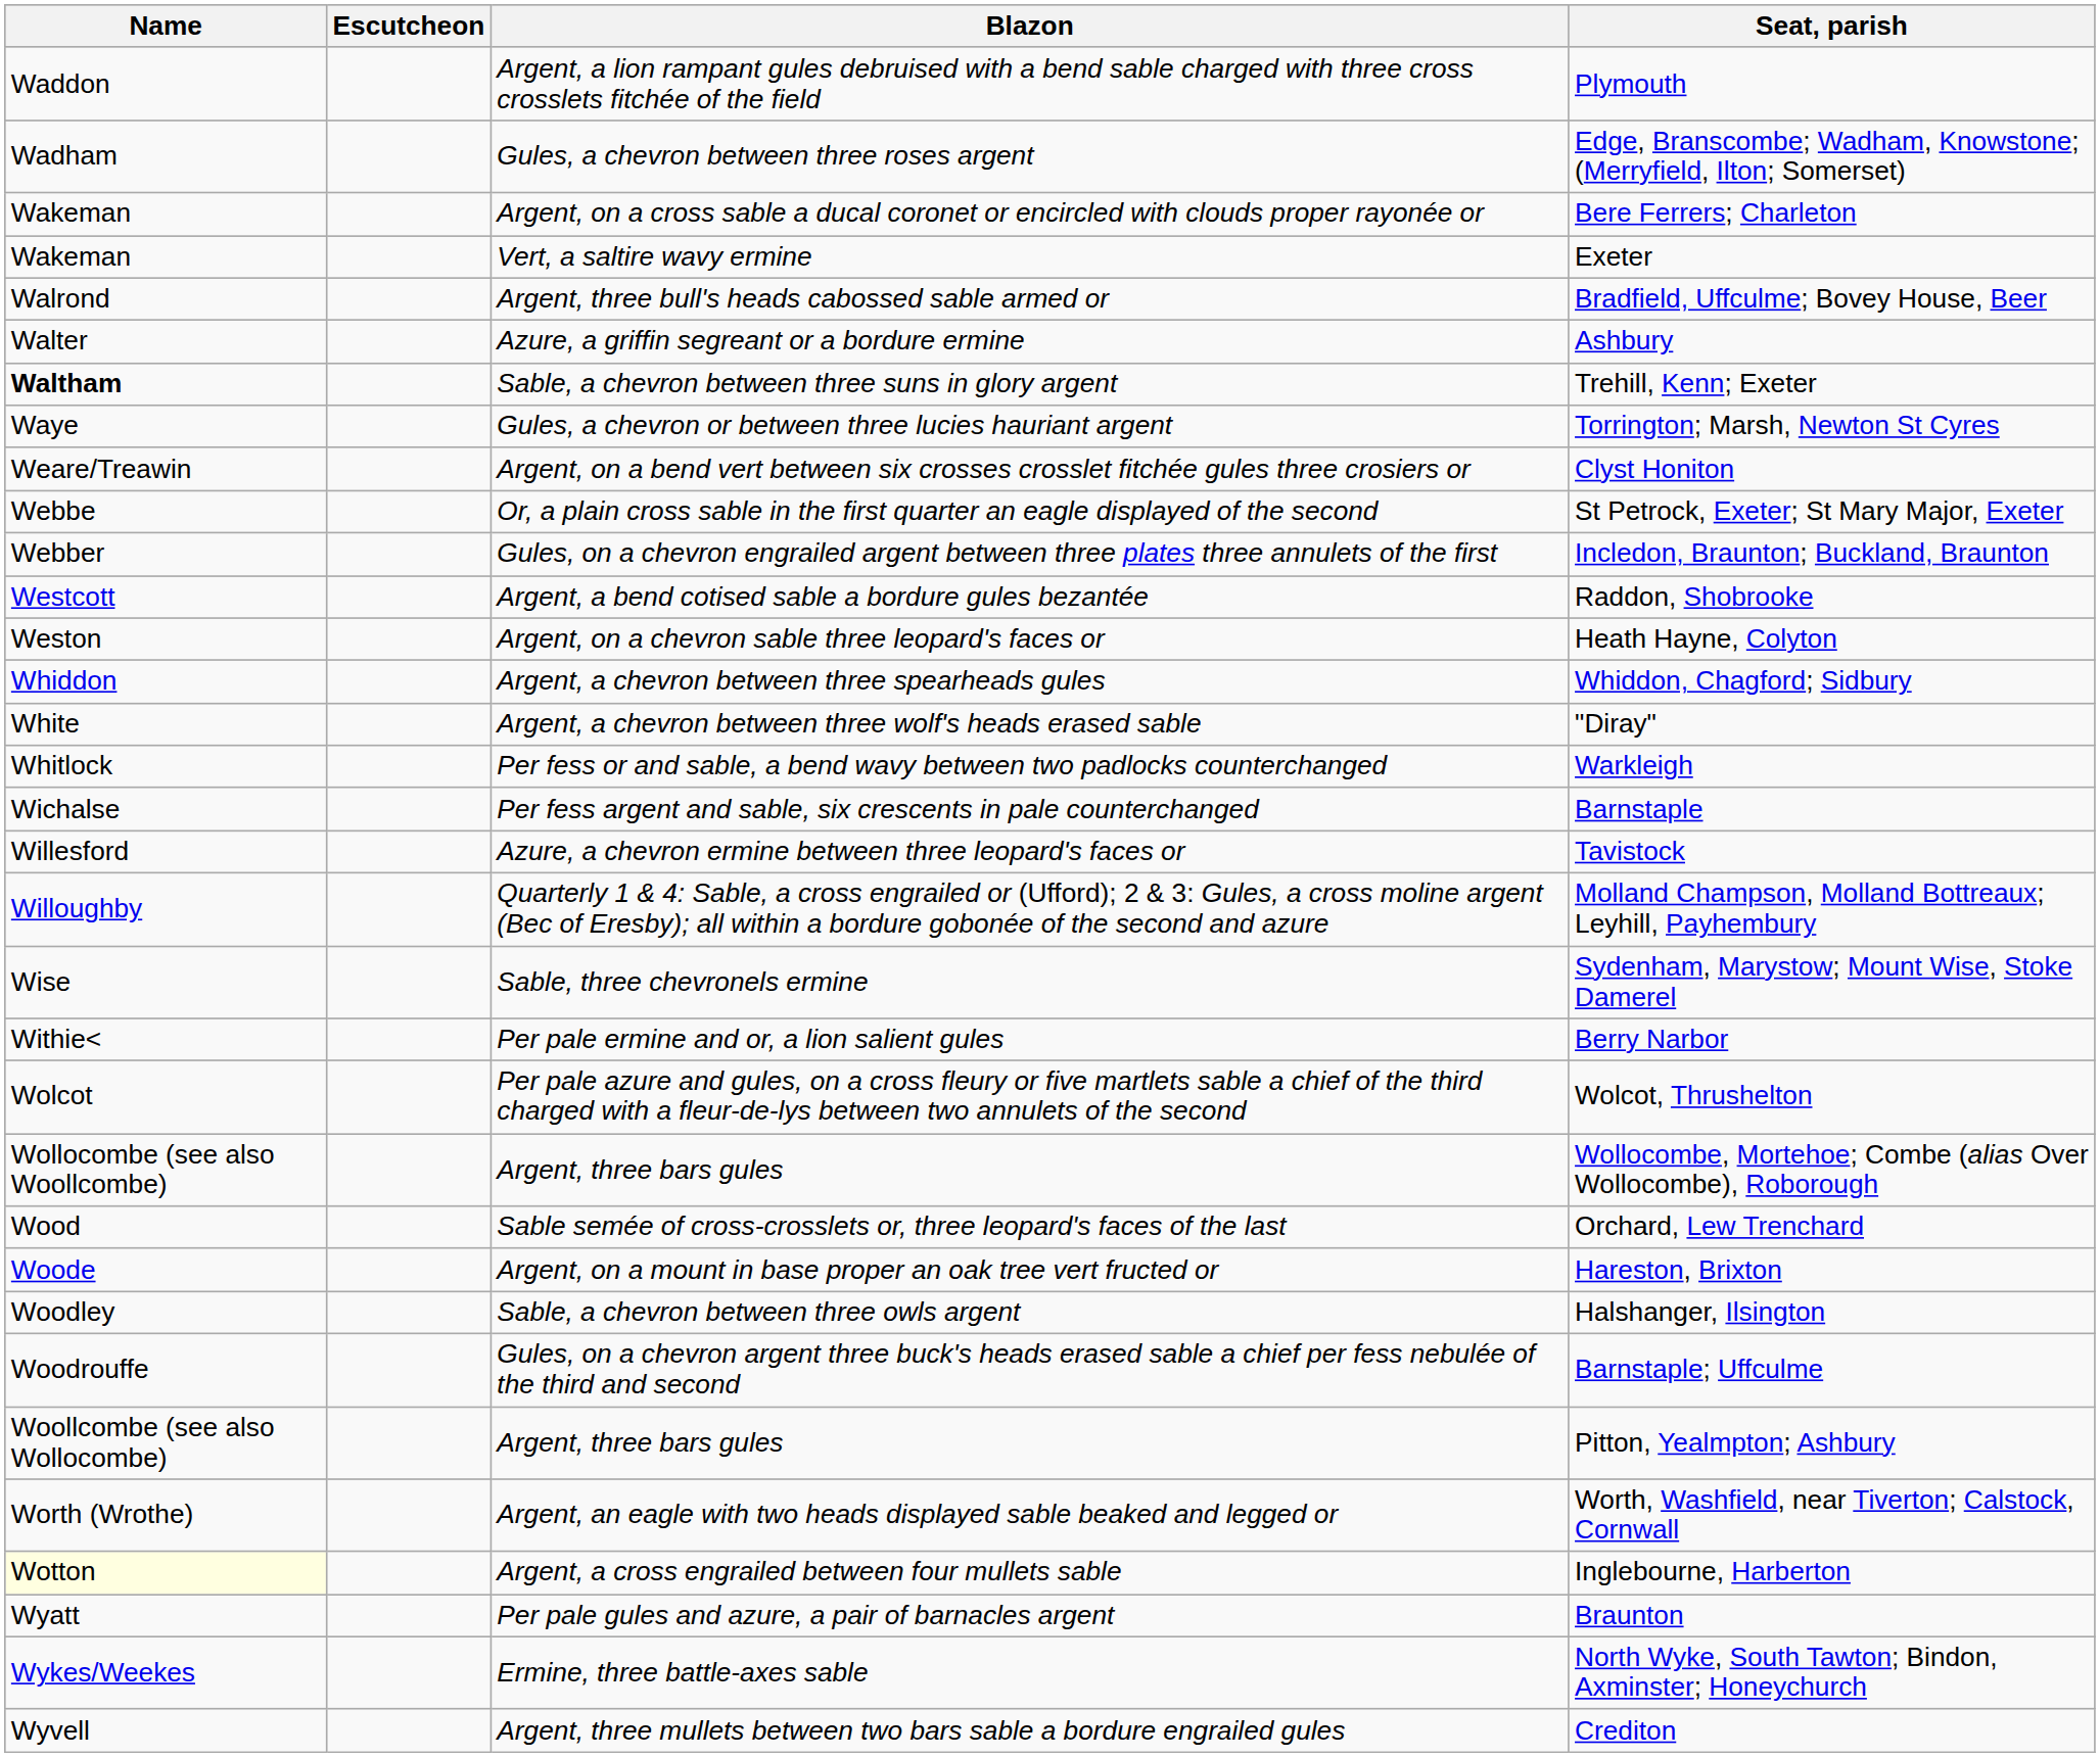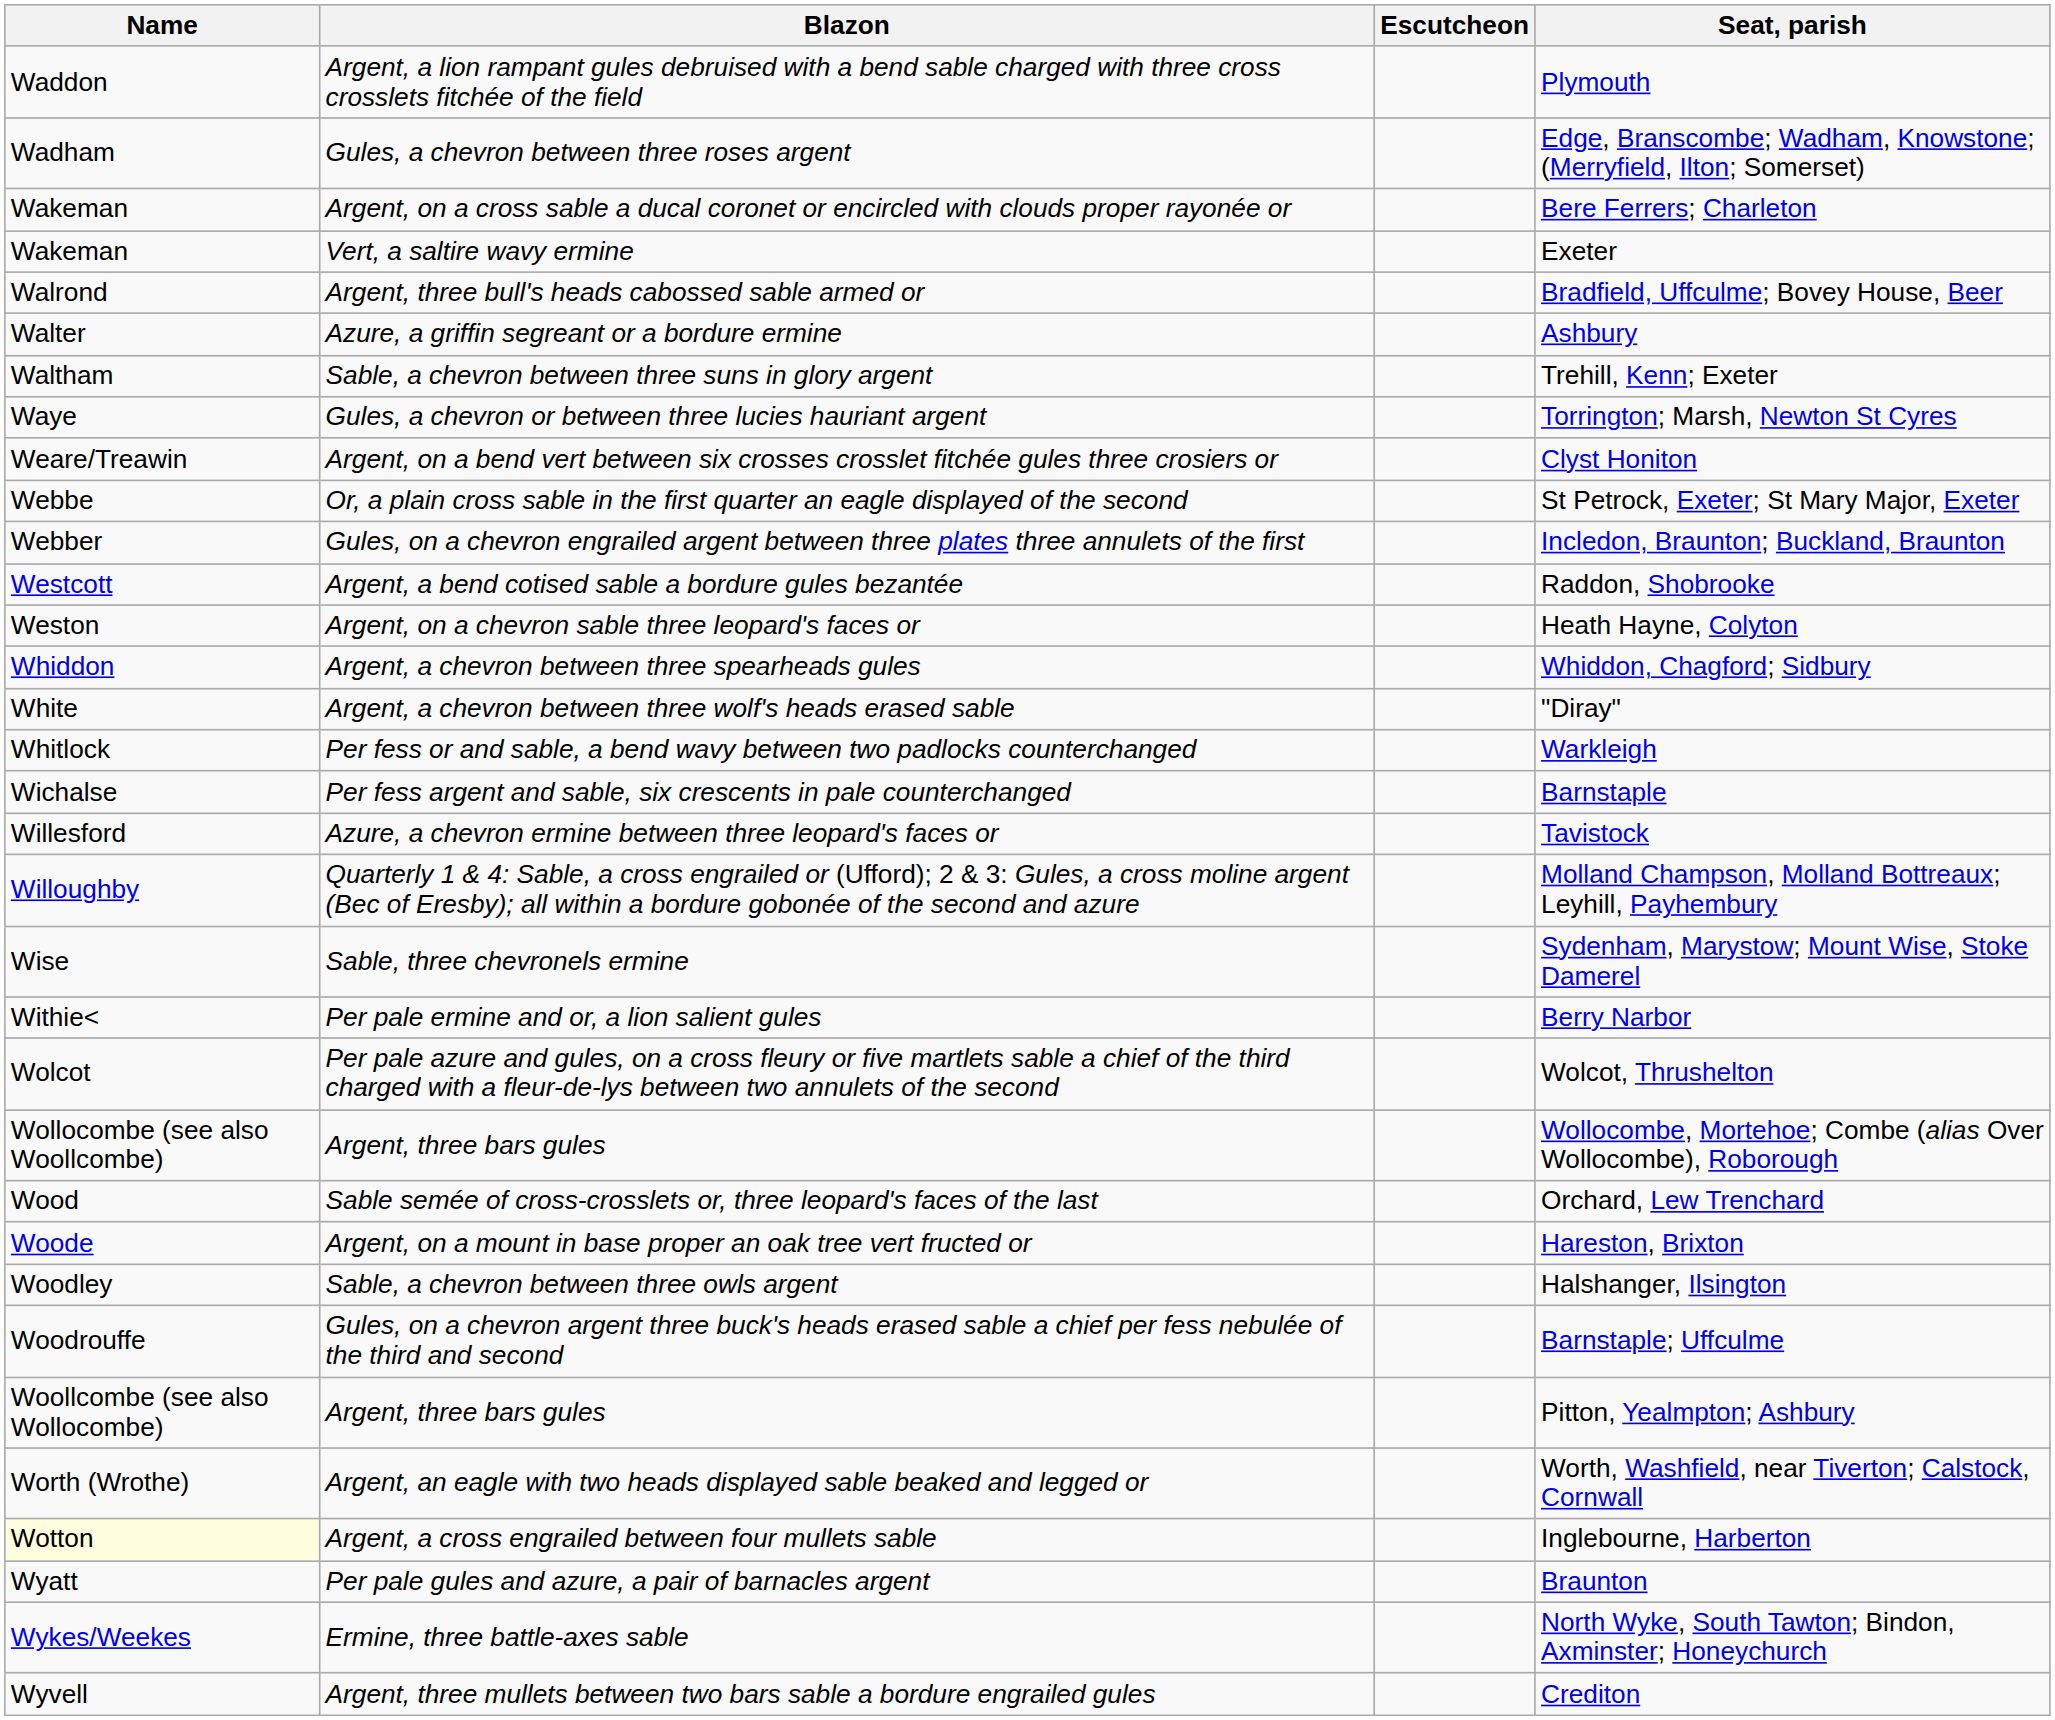 <table class="wikitable">
 <tr>
 <th>Name</th>
+<th>Blazon</th>
 <th>Escutcheon</th>
-<th>Blazon</th>
 <th>Seat, parish</th>
 </tr>
 <tr>
 <td>Waddon</td>
+<td><em>Argent, a lion rampant gules debruised with a bend sable charged with three cross crosslets fitchée of the field</em></td>
 <td></td>
-<td><em>Argent, a lion rampant gules debruised with a bend sable charged with three cross crosslets fitchée of the field</em></td>
 <td><a href='#'>Plymouth</a></td>
 </tr>
 <tr>
 <td>Wadham</td>
+<td><em>Gules, a chevron between three roses argent</em></td>
 <td></td>
-<td><em>Gules, a chevron between three roses argent</em></td>
 <td><a href='#'>Edge</a>, <a href='#'>Branscombe</a>; <a href='#'>Wadham</a>, <a href='#'>Knowstone</a>; (<a href='#'>Merryfield</a>, <a href='#'>Ilton</a>; Somerset)</td>
 </tr>
 <tr>
 <td>Wakeman</td>
+<td><em>Argent, on a cross sable a ducal coronet or encircled with clouds proper rayonée or</em></td>
 <td></td>
-<td><em>Argent, on a cross sable a ducal coronet or encircled with clouds proper rayonée or</em></td>
 <td><a href='#'>Bere Ferrers</a>; <a href='#'>Charleton</a></td>
 </tr>
 <tr>
 <td>Wakeman</td>
+<td><em>Vert, a saltire wavy ermine</em></td>
 <td></td>
-<td><em>Vert, a saltire wavy ermine</em></td>
 <td>Exeter</td>
 </tr>
 <tr>
 <td>Walrond</td>
+<td><em>Argent, three bull's heads cabossed sable armed or</em></td>
 <td></td>
-<td><em>Argent, three bull's heads cabossed sable armed or</em></td>
 <td><a href='#'>Bradfield, Uffculme</a>; Bovey House, <a href='#'>Beer</a></td>
 </tr>
 <tr>
 <td>Walter</td>
+<td><em>Azure, a griffin segreant or a bordure ermine</em></td>
 <td></td>
-<td><em>Azure, a griffin segreant or a bordure ermine</em></td>
 <td><a href='#'>Ashbury</a></td>
 </tr>
 <tr>
-<td><strong>Waltham</strong></td>
+<td>Waltham</td>
+<td><em>Sable, a chevron between three suns in glory argent</em></td>
 <td></td>
-<td><em>Sable, a chevron between three suns in glory argent</em></td>
 <td>Trehill, <a href='#'>Kenn</a>; Exeter</td>
 </tr>
 <tr>
 <td>Waye</td>
+<td><em>Gules, a chevron or between three lucies hauriant argent</em></td>
 <td></td>
-<td><em>Gules, a chevron or between three lucies hauriant argent</em></td>
 <td><a href='#'>Torrington</a>; Marsh, <a href='#'>Newton St Cyres</a></td>
 </tr>
 <tr>
 <td>Weare/Treawin</td>
+<td><em>Argent, on a bend vert between six crosses crosslet fitchée gules three crosiers or</em></td>
 <td></td>
-<td><em>Argent, on a bend vert between six crosses crosslet fitchée gules three crosiers or</em></td>
 <td><a href='#'>Clyst Honiton</a></td>
 </tr>
 <tr>
 <td>Webbe</td>
+<td><em>Or, a plain cross sable in the first quarter an eagle displayed of the second</em></td>
 <td></td>
-<td><em>Or, a plain cross sable in the first quarter an eagle displayed of the second</em></td>
 <td>St Petrock, <a href='#'>Exeter</a>; St Mary Major, <a href='#'>Exeter</a></td>
 </tr>
 <tr>
 <td>Webber</td>
+<td><em>Gules, on a chevron engrailed argent between three <a href='#'>plates</a> three annulets of the first</em></td>
 <td></td>
-<td><em>Gules, on a chevron engrailed argent between three <a href='#'>plates</a> three annulets of the first</em></td>
 <td><a href='#'>Incledon, Braunton</a>; <a href='#'>Buckland, Braunton</a></td>
 </tr>
 <tr>
 <td><a href='#'>Westcott</a></td>
+<td><em>Argent, a bend cotised sable a bordure gules bezantée</em></td>
 <td></td>
-<td><em>Argent, a bend cotised sable a bordure gules bezantée</em></td>
 <td>Raddon, <a href='#'>Shobrooke</a></td>
 </tr>
 <tr>
 <td>Weston</td>
+<td><em>Argent, on a chevron sable three leopard's faces or</em></td>
 <td></td>
-<td><em>Argent, on a chevron sable three leopard's faces or</em></td>
 <td>Heath Hayne, <a href='#'>Colyton</a></td>
 </tr>
 <tr>
 <td><a href='#'>Whiddon</a></td>
+<td><em>Argent, a chevron between three spearheads gules</em></td>
 <td></td>
-<td><em>Argent, a chevron between three spearheads gules</em></td>
 <td><a href='#'>Whiddon, Chagford</a>; <a href='#'>Sidbury</a></td>
 </tr>
 <tr>
 <td>White</td>
+<td><em>Argent, a chevron between three wolf's heads erased sable</em></td>
 <td></td>
-<td><em>Argent, a chevron between three wolf's heads erased sable</em></td>
 <td>"Diray"</td>
 </tr>
 <tr>
 <td>Whitlock</td>
+<td><em>Per fess or and sable, a bend wavy between two padlocks counterchanged</em></td>
 <td></td>
-<td><em>Per fess or and sable, a bend wavy between two padlocks counterchanged</em></td>
 <td><a href='#'>Warkleigh</a></td>
 </tr>
 <tr>
 <td>Wichalse</td>
+<td><em>Per fess argent and sable, six crescents in pale counterchanged</em></td>
 <td></td>
-<td><em>Per fess argent and sable, six crescents in pale counterchanged</em></td>
 <td><a href='#'>Barnstaple</a></td>
 </tr>
 <tr>
 <td>Willesford</td>
+<td><em>Azure, a chevron ermine between three leopard's faces or</em></td>
 <td></td>
-<td><em>Azure, a chevron ermine between three leopard's faces or</em></td>
 <td><a href='#'>Tavistock</a></td>
 </tr>
 <tr>
 <td><a href='#'>Willoughby</a></td>
+<td><em>Quarterly 1 & 4: Sable, a cross engrailed or</em> (Ufford); 2 & 3: <em>Gules, a cross moline argent (Bec of Eresby); all within a bordure gobonée of the second and azure</em></td>
 <td></td>
-<td><em>Quarterly 1 & 4: Sable, a cross engrailed or</em> (Ufford); 2 & 3: <em>Gules, a cross moline argent (Bec of Eresby); all within a bordure gobonée of the second and azure</em></td>
 <td><a href='#'>Molland Champson</a>, <a href='#'>Molland Bottreaux</a>; Leyhill, <a href='#'>Payhembury</a></td>
 </tr>
 <tr>
 <td>Wise</td>
+<td><em>Sable, three chevronels ermine</em></td>
 <td></td>
-<td><em>Sable, three chevronels ermine</em></td>
 <td><a href='#'>Sydenham</a>, <a href='#'>Marystow</a>; <a href='#'>Mount Wise</a>, <a href='#'>Stoke Damerel</a></td>
 </tr>
 <tr>
 <td>Withie<</td>
+<td><em>Per pale ermine and or, a lion salient gules</em></td>
 <td></td>
-<td><em>Per pale ermine and or, a lion salient gules</em></td>
 <td><a href='#'>Berry Narbor</a></td>
 </tr>
 <tr>
 <td>Wolcot</td>
+<td><em>Per pale azure and gules, on a cross fleury or five martlets sable a chief of the third charged with a fleur-de-lys between two annulets of the second</em></td>
 <td></td>
-<td><em>Per pale azure and gules, on a cross fleury or five martlets sable a chief of the third charged with a fleur-de-lys between two annulets of the second</em></td>
 <td>Wolcot, <a href='#'>Thrushelton</a></td>
 </tr>
 <tr>
 <td>Wollocombe (see also Woollcombe)</td>
+<td><em>Argent, three bars gules</em></td>
 <td></td>
-<td><em>Argent, three bars gules</em></td>
 <td><a href='#'>Wollocombe</a>, <a href='#'>Mortehoe</a>; Combe (<em>alias</em> Over Wollocombe), <a href='#'>Roborough</a></td>
 </tr>
 <tr>
 <td>Wood</td>
+<td><em>Sable semée of cross-crosslets or, three leopard's faces of the last</em></td>
 <td></td>
-<td><em>Sable semée of cross-crosslets or, three leopard's faces of the last</em></td>
 <td>Orchard, <a href='#'>Lew Trenchard</a></td>
 </tr>
 <tr>
 <td><a href='#'>Woode</a></td>
+<td><em>Argent, on a mount in base proper an oak tree vert fructed or</em></td>
 <td></td>
-<td><em>Argent, on a mount in base proper an oak tree vert fructed or</em></td>
 <td><a href='#'>Hareston</a>, <a href='#'>Brixton</a></td>
 </tr>
 <tr>
 <td>Woodley</td>
+<td><em>Sable, a chevron between three owls argent</em></td>
 <td></td>
-<td><em>Sable, a chevron between three owls argent</em></td>
 <td>Halshanger, <a href='#'>Ilsington</a></td>
 </tr>
 <tr>
 <td>Woodrouffe</td>
+<td><em>Gules, on a chevron argent three buck's heads erased sable a chief per fess nebulée of the third and second</em></td>
 <td></td>
-<td><em>Gules, on a chevron argent three buck's heads erased sable a chief per fess nebulée of the third and second</em></td>
 <td><a href='#'>Barnstaple</a>; <a href='#'>Uffculme</a></td>
 </tr>
 <tr>
 <td>Woollcombe (see also Wollocombe)</td>
+<td><em>Argent, three bars gules</em></td>
 <td></td>
-<td><em>Argent, three bars gules</em></td>
 <td>Pitton, <a href='#'>Yealmpton</a>; <a href='#'>Ashbury</a></td>
 </tr>
 <tr>
 <td>Worth (Wrothe)</td>
+<td><em>Argent, an eagle with two heads displayed sable beaked and legged or</em></td>
 <td></td>
-<td><em>Argent, an eagle with two heads displayed sable beaked and legged or</em></td>
 <td>Worth, <a href='#'>Washfield</a>, near <a href='#'>Tiverton</a>; <a href='#'>Calstock</a>, <a href='#'>Cornwall</a></td>
 </tr>
 <tr>
 <td style="background: lightyellow;">Wotton</td>
+<td><em>Argent, a cross engrailed between four mullets sable</em></td>
 <td></td>
-<td><em>Argent, a cross engrailed between four mullets sable</em></td>
 <td>Inglebourne, <a href='#'>Harberton</a></td>
 </tr>
 <tr>
 <td>Wyatt</td>
+<td><em>Per pale gules and azure, a pair of barnacles argent</em></td>
 <td></td>
-<td><em>Per pale gules and azure, a pair of barnacles argent</em></td>
 <td><a href='#'>Braunton</a></td>
 </tr>
 <tr>
 <td><a href='#'>Wykes/Weekes</a></td>
+<td><em>Ermine, three battle-axes sable</em></td>
 <td></td>
-<td><em>Ermine, three battle-axes sable</em></td>
 <td><a href='#'>North Wyke</a>, <a href='#'>South Tawton</a>; Bindon, <a href='#'>Axminster</a>; <a href='#'>Honeychurch</a></td>
 </tr>
 <tr>
 <td>Wyvell</td>
+<td><em>Argent, three mullets between two bars sable a bordure engrailed gules</em></td>
 <td></td>
-<td><em>Argent, three mullets between two bars sable a bordure engrailed gules</em></td>
 <td><a href='#'>Crediton</a></td>
 </tr>
 </table>
